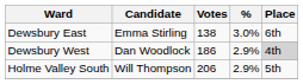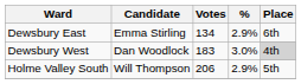 <table class="wikitable">
 <tr>
 <th>Ward</th>
 <th>Candidate</th>
 <th>Votes</th>
 <th>%</th>
 <th>Place</th>
 </tr>
 <tr>
 <td>Dewsbury East</td>
 <td>Emma Stirling</td>
-<td>138</td>
-<td>3.0%</td>
+<td>134</td>
+<td>2.9%</td>
 <td>6th</td>
 </tr>
 <tr>
 <td>Dewsbury West</td>
 <td>Dan Woodlock</td>
-<td>186</td>
-<td>2.9%</td>
+<td>183</td>
+<td>3.0%</td>
 <td style="background: lightgrey;">4th</td>
 </tr>
 <tr>
 <td>Holme Valley South</td>
 <td>Will Thompson</td>
 <td>206</td>
 <td>2.9%</td>
 <td>5th</td>
 </tr>
 <tr>
 </tr>
 </table>
